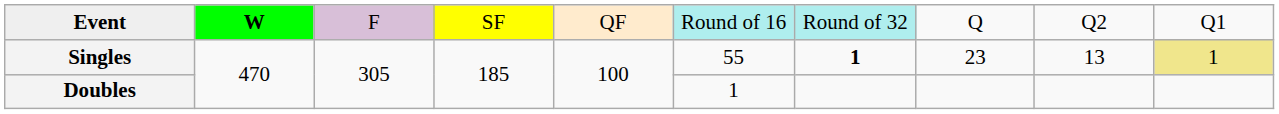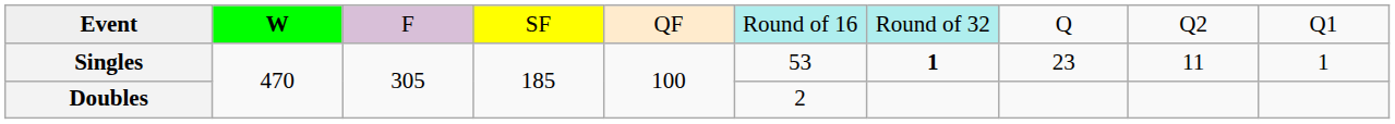 <table class="wikitable" style="font-size:90%; text-align:center;">
 <tr>
 <td style="width:130px; background:#efefef;"><strong>Event</strong></td>
 <td style="width:80px; background:lime;"><strong>W</strong></td>
 <td style="width:80px; background:thistle;">F</td>
 <td style="width:80px; background:#ffff00;">SF</td>
 <td style="width:80px; background:#ffebcd;">QF</td>
 <td style="width:80px; background:#afeeee;">Round of 16</td>
 <td style="width:80px; background:#afeeee;">Round of 32</td>
 <td style="width:80px;">Q</td>
 <td style="width:80px;">Q2</td>
 <td style="width:80px;">Q1</td>
 </tr>
 <tr>
 <th style="background:#f3f3f3;">Singles</th>
 <td rowspan="2">470</td>
 <td rowspan="2">305</td>
 <td rowspan="2">185</td>
 <td rowspan="2">100</td>
-<td>55</td>
+<td>53</td>
 <td><strong>1</strong></td>
 <td>23</td>
-<td>13</td>
-<td style="background: khaki;">1</td>
+<td>11</td>
+<td>1</td>
 </tr>
 <tr>
 <th style="background:#f3f3f3;">Doubles</th>
-<td>1</td>
+<td>2</td>
 <td></td>
 <td></td>
 <td></td>
 <td></td>
 </tr>
 </table>
